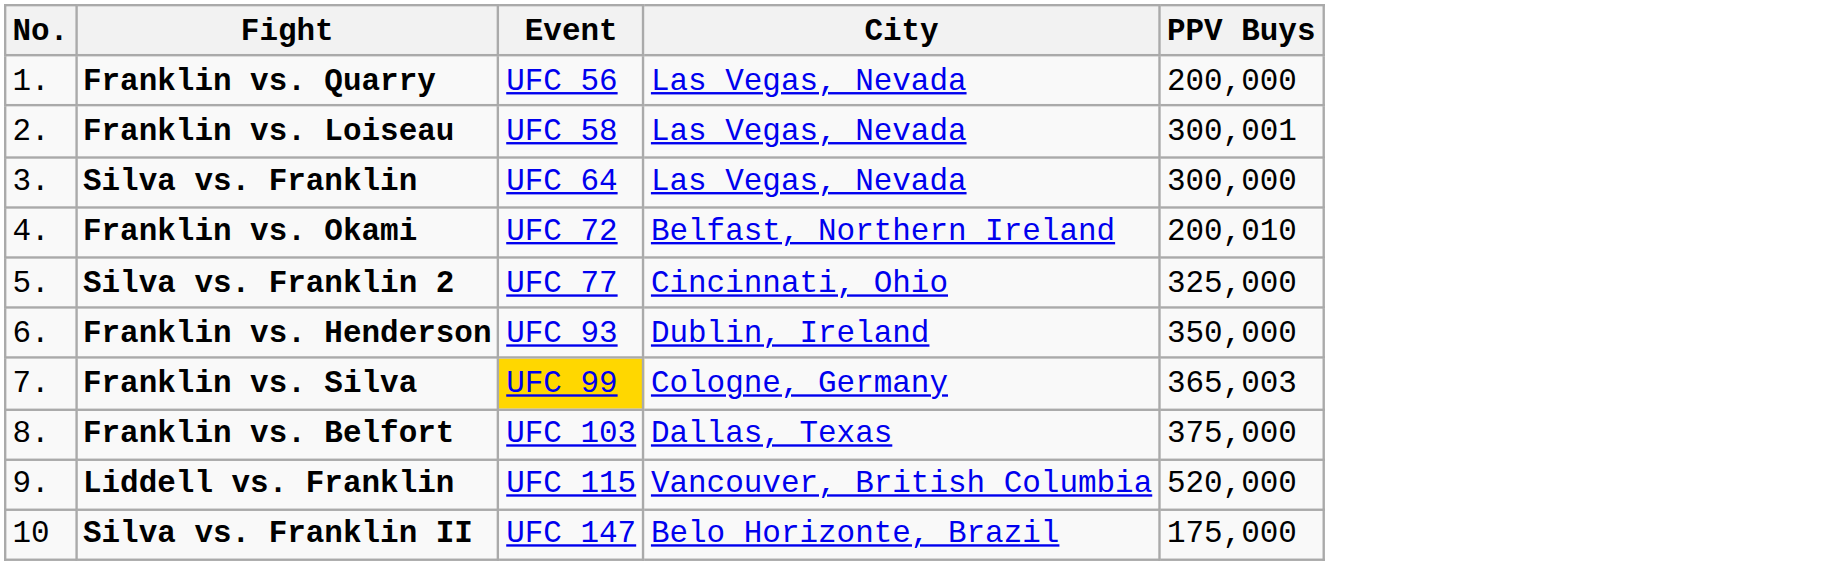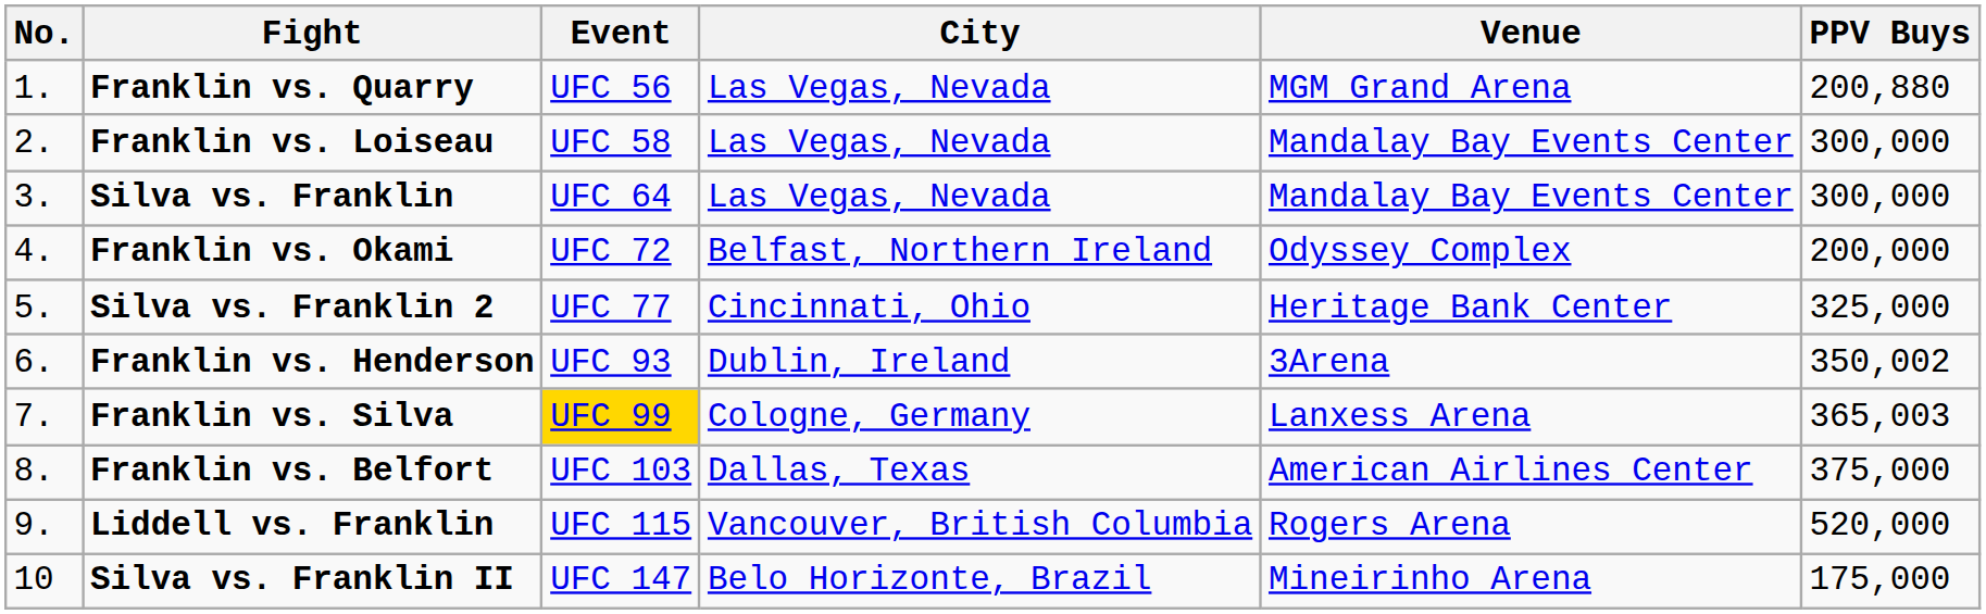 <table class="wikitable">
 <tr>
 <th>No.</th>
 <th>Fight</th>
 <th>Event</th>
 <th>City</th>
+<th>Venue</th>
 <th>PPV Buys</th>
 </tr>
 <tr>
 <td>1.</td>
 <td><strong>Franklin vs. Quarry</strong></td>
 <td><a href='#'>UFC 56</a></td>
 <td><a href='#'>Las Vegas, Nevada</a></td>
-<td>200,000</td>
+<td><a href='#'>MGM Grand Arena</a></td>
+<td>200,880</td>
 </tr>
 <tr>
 <td>2.</td>
 <td><strong>Franklin vs. Loiseau</strong></td>
 <td><a href='#'>UFC 58</a></td>
 <td><a href='#'>Las Vegas, Nevada</a></td>
-<td>300,001</td>
+<td><a href='#'>Mandalay Bay Events Center</a></td>
+<td>300,000</td>
 </tr>
 <tr>
 <td>3.</td>
 <td><strong>Silva vs. Franklin</strong></td>
 <td><a href='#'>UFC 64</a></td>
 <td><a href='#'>Las Vegas, Nevada</a></td>
+<td><a href='#'>Mandalay Bay Events Center</a></td>
 <td>300,000</td>
 </tr>
 <tr>
 <td>4.</td>
 <td><strong>Franklin vs. Okami</strong></td>
 <td><a href='#'>UFC 72</a></td>
 <td><a href='#'>Belfast, Northern Ireland</a></td>
-<td>200,010</td>
+<td><a href='#'>Odyssey Complex</a></td>
+<td>200,000</td>
 </tr>
 <tr>
 <td>5.</td>
 <td><strong>Silva vs. Franklin 2</strong></td>
 <td><a href='#'>UFC 77</a></td>
 <td><a href='#'>Cincinnati, Ohio</a></td>
+<td><a href='#'>Heritage Bank Center</a></td>
 <td>325,000</td>
 </tr>
 <tr>
 <td>6.</td>
 <td><strong>Franklin vs. Henderson</strong></td>
 <td><a href='#'>UFC 93</a></td>
 <td><a href='#'>Dublin, Ireland</a></td>
-<td>350,000</td>
+<td><a href='#'>3Arena</a></td>
+<td>350,002</td>
 </tr>
 <tr>
 <td>7.</td>
 <td><strong>Franklin vs. Silva</strong></td>
 <td style="background: gold;"><a href='#'>UFC 99</a></td>
 <td><a href='#'>Cologne, Germany</a></td>
+<td><a href='#'>Lanxess Arena</a></td>
 <td>365,003</td>
 </tr>
 <tr>
 <td>8.</td>
 <td><strong>Franklin vs. Belfort</strong></td>
 <td><a href='#'>UFC 103</a></td>
 <td><a href='#'>Dallas, Texas</a></td>
+<td><a href='#'>American Airlines Center</a></td>
 <td>375,000</td>
 </tr>
 <tr>
 <td>9.</td>
 <td><strong>Liddell vs. Franklin</strong></td>
 <td><a href='#'>UFC 115</a></td>
 <td><a href='#'>Vancouver, British Columbia</a></td>
+<td><a href='#'>Rogers Arena</a></td>
 <td>520,000</td>
 </tr>
 <tr>
 <td>10</td>
 <td><strong>Silva vs. Franklin II</strong></td>
 <td><a href='#'>UFC 147</a></td>
 <td><a href='#'>Belo Horizonte, Brazil</a></td>
+<td><a href='#'>Mineirinho Arena</a></td>
 <td>175,000</td>
 </tr>
 </table>
